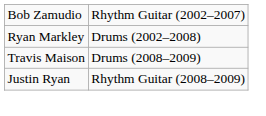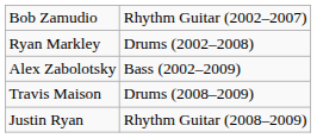 <table class="wikitable">
 <tr>
 <td>Bob Zamudio</td>
 <td>Rhythm Guitar (2002–2007)</td>
 </tr>
 <tr>
 <td>Ryan Markley</td>
 <td>Drums (2002–2008)</td>
 </tr>
 <tr>
+<td>Alex Zabolotsky</td>
+<td>Bass (2002–2009)</td>
+</tr>
+<tr>
 <td>Travis Maison</td>
 <td>Drums (2008–2009)</td>
 </tr>
 <tr>
 <td>Justin Ryan</td>
 <td>Rhythm Guitar (2008–2009)</td>
 </tr>
 </table>
